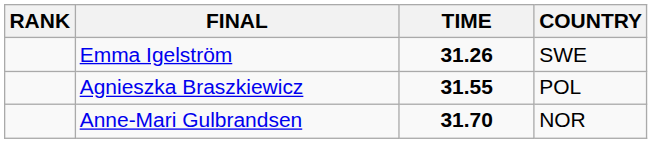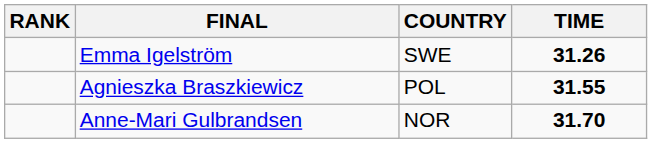 <table class="wikitable">
 <tr>
 <th>RANK</th>
 <th align="left" style="width: 15em">FINAL</th>
+<th>COUNTRY</th>
 <th style="width: 6em">TIME</th>
-<th>COUNTRY</th>
 </tr>
 <tr>
 <td align="center"></td>
 <td><a href='#'>Emma Igelström</a></td>
+<td> SWE</td>
 <td align="center"><strong>31.26</strong></td>
-<td> SWE</td>
 </tr>
 <tr>
 <td align="center"></td>
 <td><a href='#'>Agnieszka Braszkiewicz</a></td>
+<td> POL</td>
 <td align="center"><strong>31.55</strong></td>
-<td> POL</td>
 </tr>
 <tr>
 <td align="center"></td>
 <td><a href='#'>Anne-Mari Gulbrandsen</a></td>
+<td> NOR</td>
 <td align="center"><strong>31.70</strong></td>
-<td> NOR</td>
 </tr>
 </table>
